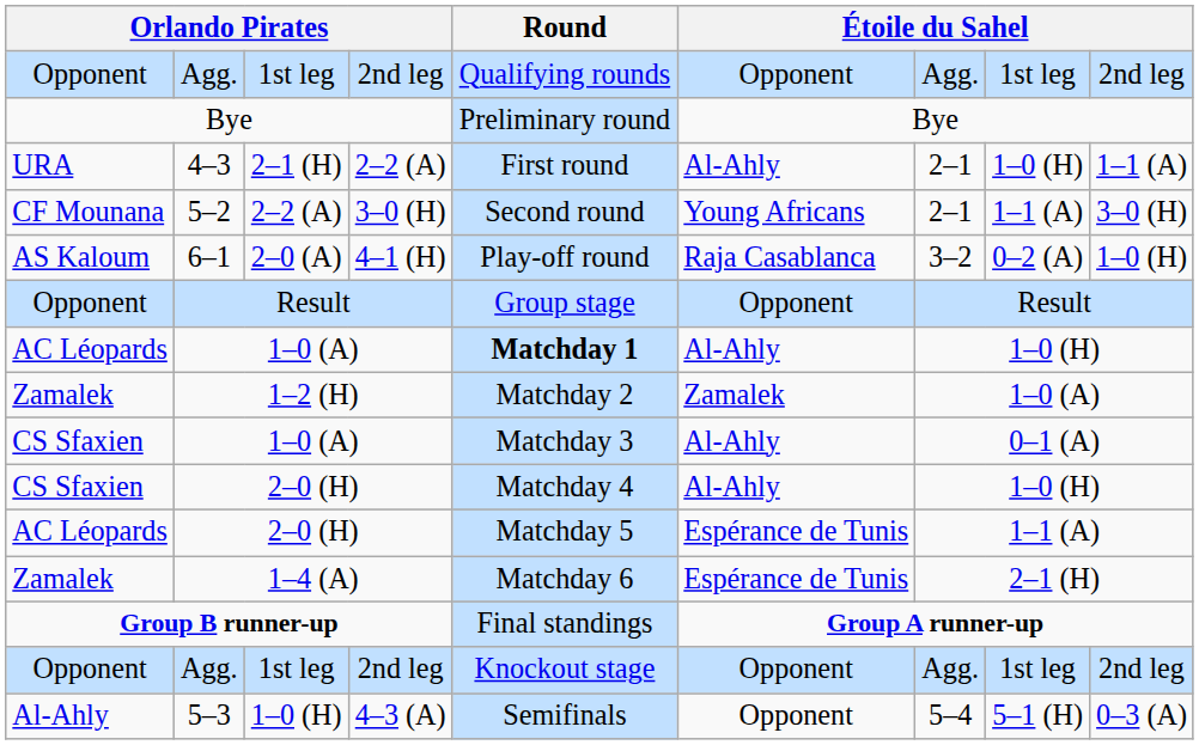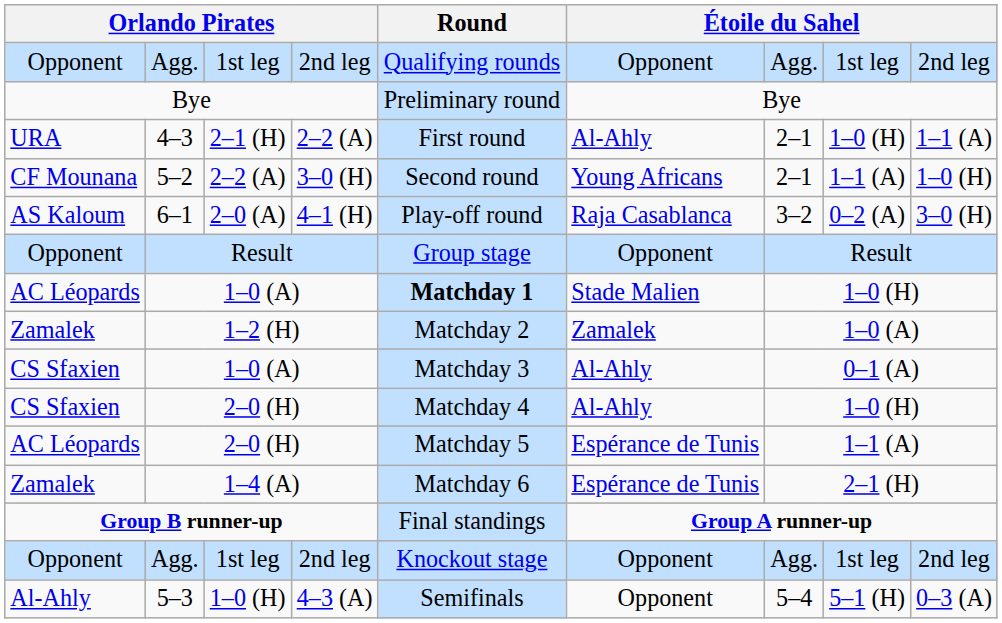 <table class="wikitable" style="text-align: center;">
 <tr>
 <th colspan=4> <a href='#'>Orlando Pirates</a></th>
 <th>Round</th>
 <th colspan=4> <a href='#'>Étoile du Sahel</a></th>
 </tr>
 <tr bgcolor=#c1e0ff>
 <td>Opponent</td>
 <td>Agg.</td>
 <td>1st leg</td>
 <td>2nd leg</td>
 <td><a href='#'>Qualifying rounds</a></td>
 <td>Opponent</td>
 <td>Agg.</td>
 <td>1st leg</td>
 <td>2nd leg</td>
 </tr>
 <tr>
 <td colspan=4>Bye</td>
 <td bgcolor=#c1e0ff>Preliminary round</td>
 <td colspan=4>Bye</td>
 </tr>
 <tr>
 <td align=left> <a href='#'>URA</a></td>
 <td>4–3</td>
 <td><a href='#'>2–1</a> (H)</td>
 <td><a href='#'>2–2</a> (A)</td>
 <td bgcolor=#c1e0ff>First round</td>
 <td align=left> <a href='#'>Al-Ahly</a></td>
 <td>2–1</td>
 <td><a href='#'>1–0</a> (H)</td>
 <td><a href='#'>1–1</a> (A)</td>
 </tr>
 <tr>
 <td align=left> <a href='#'>CF Mounana</a></td>
 <td>5–2</td>
 <td><a href='#'>2–2</a> (A)</td>
 <td><a href='#'>3–0</a> (H)</td>
 <td bgcolor=#c1e0ff>Second round</td>
 <td align=left> <a href='#'>Young Africans</a></td>
 <td>2–1</td>
 <td><a href='#'>1–1</a> (A)</td>
-<td><a href='#'>3–0</a> (H)</td>
+<td><a href='#'>1–0</a> (H)</td>
 </tr>
 <tr>
 <td align=left> <a href='#'>AS Kaloum</a></td>
 <td>6–1</td>
 <td><a href='#'>2–0</a> (A)</td>
 <td><a href='#'>4–1</a> (H)</td>
 <td bgcolor=#c1e0ff>Play-off round</td>
 <td align=left> <a href='#'>Raja Casablanca</a></td>
 <td>3–2</td>
 <td><a href='#'>0–2</a> (A)</td>
-<td><a href='#'>1–0</a> (H)</td>
+<td><a href='#'>3–0</a> (H)</td>
 </tr>
 <tr bgcolor=#c1e0ff>
 <td>Opponent</td>
 <td colspan=3>Result</td>
 <td><a href='#'>Group stage</a></td>
 <td>Opponent</td>
 <td colspan=3>Result</td>
 </tr>
 <tr>
 <td align=left> <a href='#'>AC Léopards</a></td>
 <td colspan=3><a href='#'>1–0</a> (A)</td>
 <td bgcolor=#c1e0ff><strong>Matchday 1</strong></td>
-<td align=left> <a href='#'>Al-Ahly</a></td>
+<td align=left> <a href='#'>Stade Malien</a></td>
 <td colspan=3><a href='#'>1–0</a> (H)</td>
 </tr>
 <tr>
 <td align=left> <a href='#'>Zamalek</a></td>
 <td colspan=3><a href='#'>1–2</a> (H)</td>
 <td bgcolor=#c1e0ff>Matchday 2</td>
 <td align=left> <a href='#'>Zamalek</a></td>
 <td colspan=3><a href='#'>1–0</a> (A)</td>
 </tr>
 <tr>
 <td align=left> <a href='#'>CS Sfaxien</a></td>
 <td colspan=3><a href='#'>1–0</a> (A)</td>
 <td bgcolor=#c1e0ff>Matchday 3</td>
 <td align=left> <a href='#'>Al-Ahly</a></td>
 <td colspan=3><a href='#'>0–1</a> (A)</td>
 </tr>
 <tr>
 <td align=left> <a href='#'>CS Sfaxien</a></td>
 <td colspan=3><a href='#'>2–0</a> (H)</td>
 <td bgcolor=#c1e0ff>Matchday 4</td>
 <td align=left> <a href='#'>Al-Ahly</a></td>
 <td colspan=3><a href='#'>1–0</a> (H)</td>
 </tr>
 <tr>
 <td align=left> <a href='#'>AC Léopards</a></td>
 <td colspan=3><a href='#'>2–0</a> (H)</td>
 <td bgcolor=#c1e0ff>Matchday 5</td>
 <td align=left> <a href='#'>Espérance de Tunis</a></td>
 <td colspan=3><a href='#'>1–1</a> (A)</td>
 </tr>
 <tr>
 <td align=left> <a href='#'>Zamalek</a></td>
 <td colspan=3><a href='#'>1–4</a> (A)</td>
 <td bgcolor=#c1e0ff>Matchday 6</td>
 <td align=left> <a href='#'>Espérance de Tunis</a></td>
 <td colspan=3><a href='#'>2–1</a> (H)</td>
 </tr>
 <tr>
 <td colspan=4 align=center valign=top style="font-size:90%"><strong><a href='#'>Group B</a> runner-up</strong><br></td>
 <td bgcolor=#c1e0ff>Final standings</td>
 <td colspan=4 align=center valign=top style="font-size:90%"><strong><a href='#'>Group A</a> runner-up</strong><br></td>
 </tr>
 <tr bgcolor=#c1e0ff>
 <td>Opponent</td>
 <td>Agg.</td>
 <td>1st leg</td>
 <td>2nd leg</td>
 <td><a href='#'>Knockout stage</a></td>
 <td>Opponent</td>
 <td>Agg.</td>
 <td>1st leg</td>
 <td>2nd leg</td>
 </tr>
 <tr>
 <td align=left> <a href='#'>Al-Ahly</a></td>
 <td>5–3</td>
 <td><a href='#'>1–0</a> (H)</td>
 <td><a href='#'>4–3</a> (A)</td>
 <td bgcolor=#c1e0ff>Semifinals</td>
 <td>Opponent</td>
 <td>5–4</td>
 <td><a href='#'>5–1</a> (H)</td>
 <td><a href='#'>0–3</a> (A)</td>
 </tr>
 </table>
